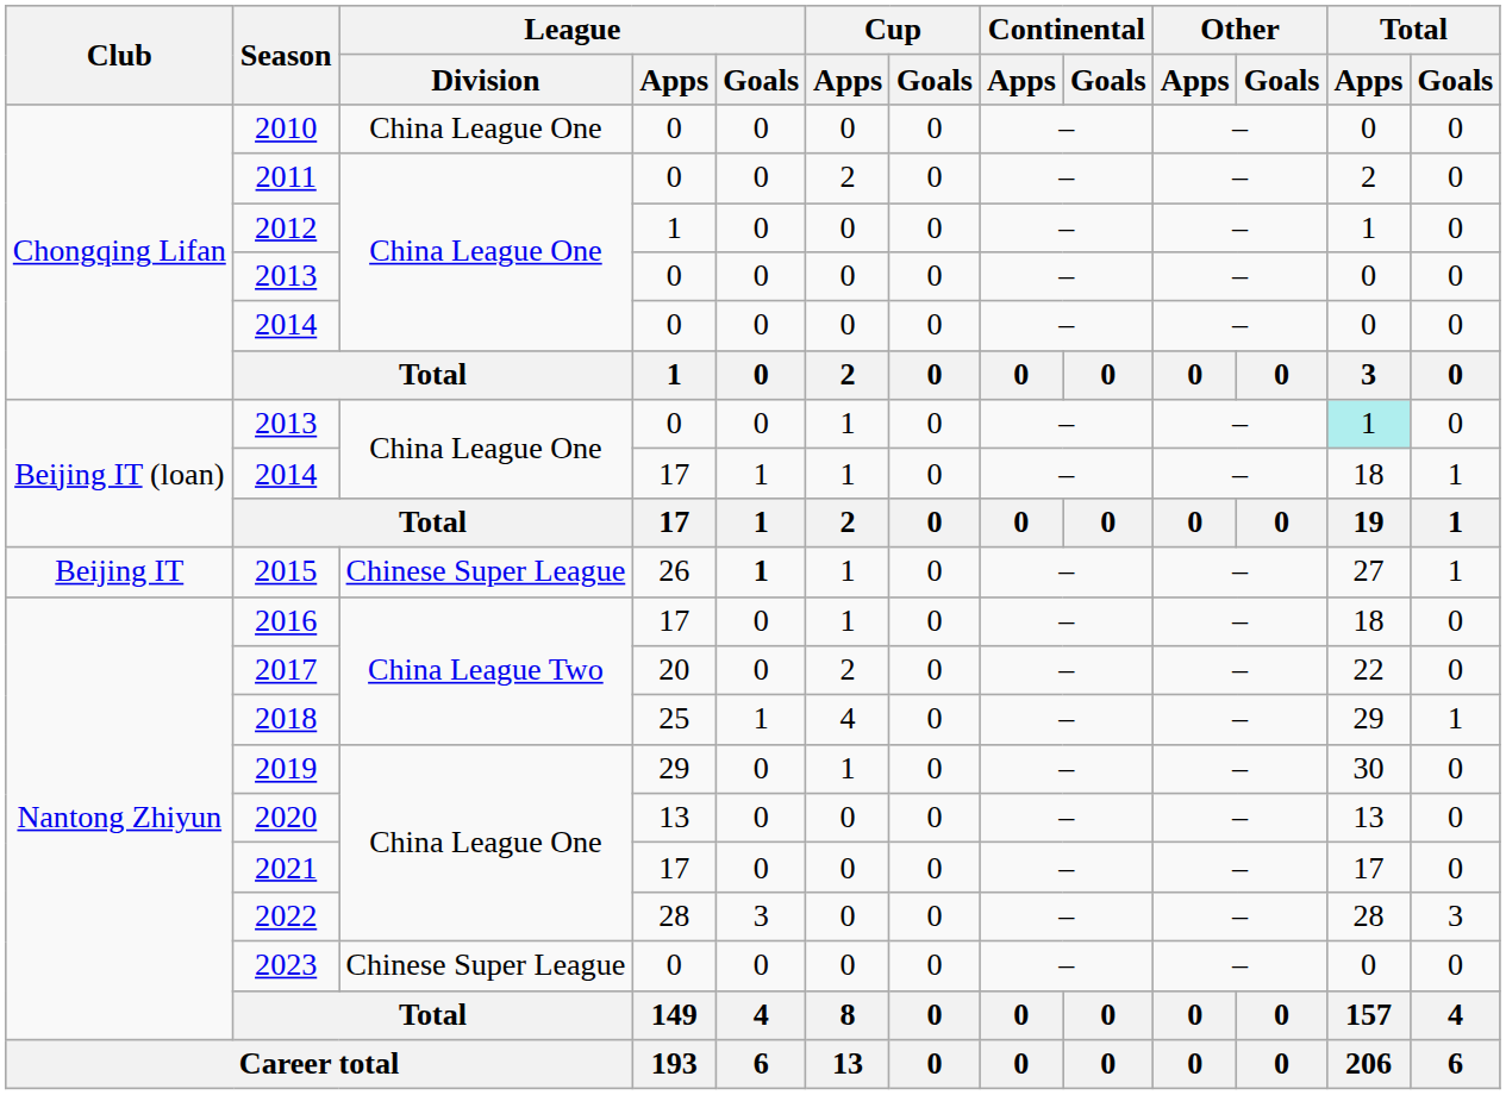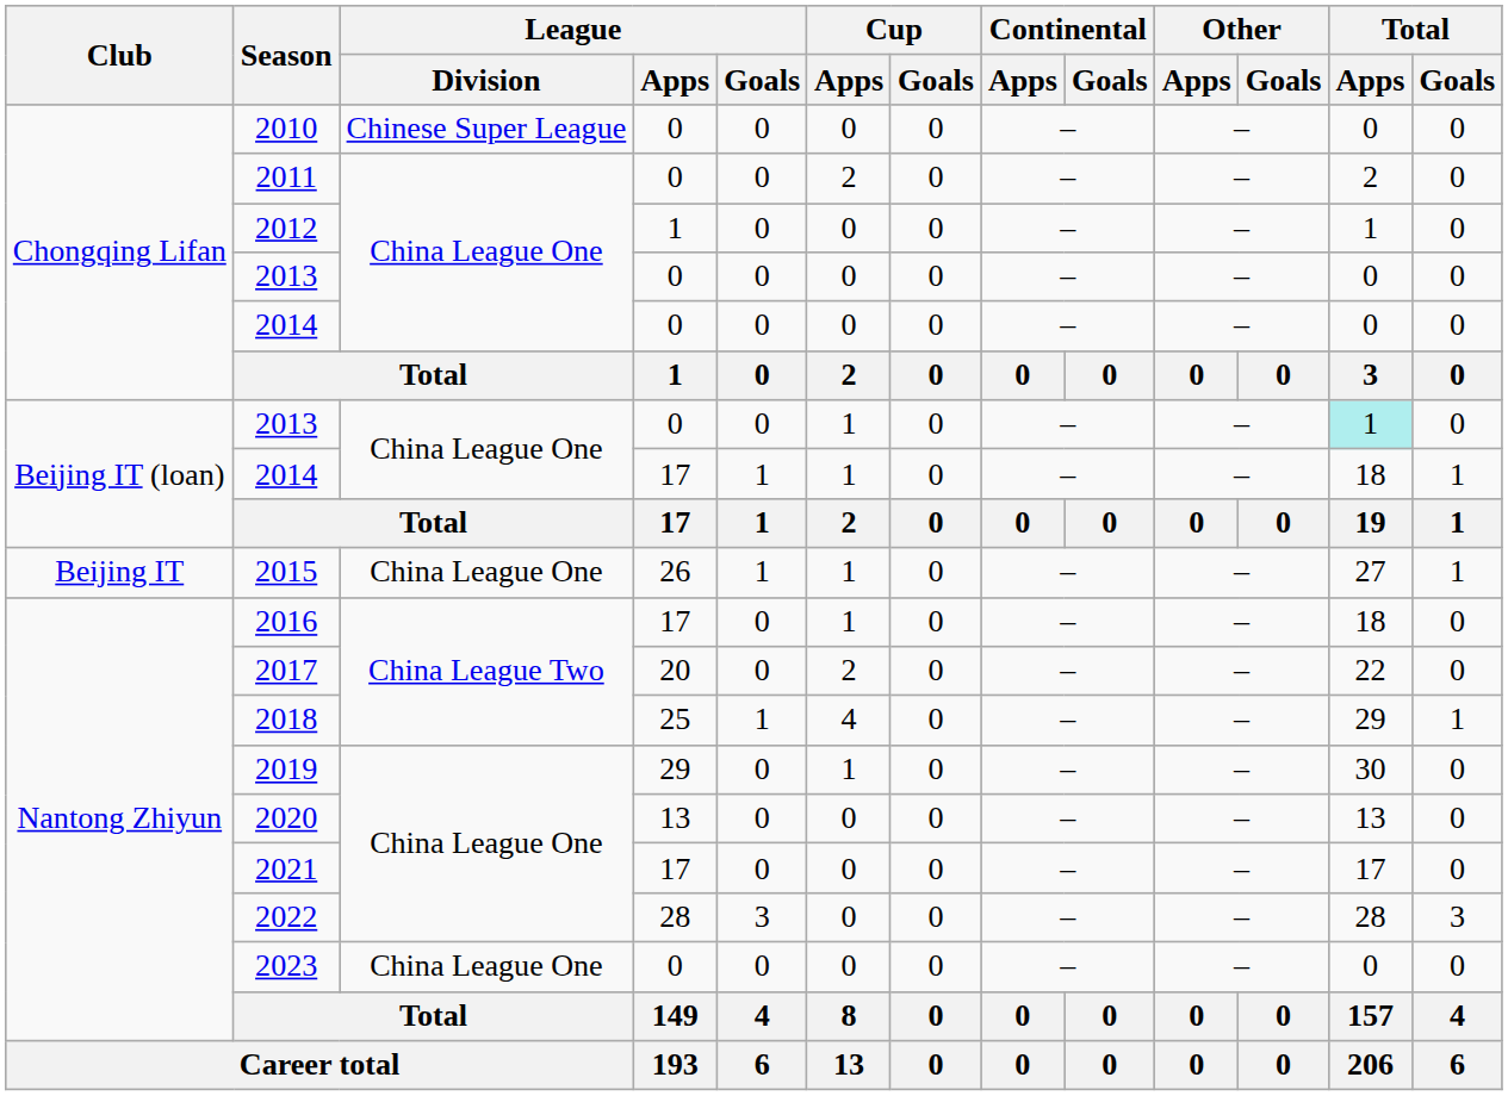 <table class="wikitable" style="text-align: center">
 <tr>
 <th rowspan="2">Club</th>
 <th rowspan="2">Season</th>
 <th colspan="3">League</th>
 <th colspan="2">Cup</th>
 <th colspan="2">Continental</th>
 <th colspan="2">Other</th>
 <th colspan="2">Total</th>
 </tr>
 <tr>
 <th>Division</th>
 <th>Apps</th>
 <th>Goals</th>
 <th>Apps</th>
 <th>Goals</th>
 <th>Apps</th>
 <th>Goals</th>
 <th>Apps</th>
 <th>Goals</th>
 <th>Apps</th>
 <th>Goals</th>
 </tr>
 <tr>
 <td rowspan="6"><a href='#'>Chongqing Lifan</a></td>
 <td><a href='#'>2010</a></td>
-<td>China League One</td>
+<td><a href='#'>Chinese Super League</a></td>
 <td>0</td>
 <td>0</td>
 <td>0</td>
 <td>0</td>
 <td colspan="2">–</td>
 <td colspan="2">–</td>
 <td>0</td>
 <td>0</td>
 </tr>
 <tr>
 <td><a href='#'>2011</a></td>
 <td rowspan="4"><a href='#'>China League One</a></td>
 <td>0</td>
 <td>0</td>
 <td>2</td>
 <td>0</td>
 <td colspan="2">–</td>
 <td colspan="2">–</td>
 <td>2</td>
 <td>0</td>
 </tr>
 <tr>
 <td><a href='#'>2012</a></td>
 <td>1</td>
 <td>0</td>
 <td>0</td>
 <td>0</td>
 <td colspan="2">–</td>
 <td colspan="2">–</td>
 <td>1</td>
 <td>0</td>
 </tr>
 <tr>
 <td><a href='#'>2013</a></td>
 <td>0</td>
 <td>0</td>
 <td>0</td>
 <td>0</td>
 <td colspan="2">–</td>
 <td colspan="2">–</td>
 <td>0</td>
 <td>0</td>
 </tr>
 <tr>
 <td><a href='#'>2014</a></td>
 <td>0</td>
 <td>0</td>
 <td>0</td>
 <td>0</td>
 <td colspan="2">–</td>
 <td colspan="2">–</td>
 <td>0</td>
 <td>0</td>
 </tr>
 <tr>
 <th colspan=2>Total</th>
 <th>1</th>
 <th>0</th>
 <th>2</th>
 <th>0</th>
 <th>0</th>
 <th>0</th>
 <th>0</th>
 <th>0</th>
 <th>3</th>
 <th>0</th>
 </tr>
 <tr>
 <td rowspan="3"><a href='#'>Beijing IT</a> (loan)</td>
 <td><a href='#'>2013</a></td>
 <td rowspan="2">China League One</td>
 <td>0</td>
 <td>0</td>
 <td>1</td>
 <td>0</td>
 <td colspan="2">–</td>
 <td colspan="2">–</td>
 <td style="background: paleturquoise;">1</td>
 <td>0</td>
 </tr>
 <tr>
 <td><a href='#'>2014</a></td>
 <td>17</td>
 <td>1</td>
 <td>1</td>
 <td>0</td>
 <td colspan="2">–</td>
 <td colspan="2">–</td>
 <td>18</td>
 <td>1</td>
 </tr>
 <tr>
 <th colspan=2>Total</th>
 <th>17</th>
 <th>1</th>
 <th>2</th>
 <th>0</th>
 <th>0</th>
 <th>0</th>
 <th>0</th>
 <th>0</th>
 <th>19</th>
 <th>1</th>
 </tr>
 <tr>
 <td><a href='#'>Beijing IT</a></td>
 <td><a href='#'>2015</a></td>
-<td><a href='#'>Chinese Super League</a></td>
+<td>China League One</td>
 <td>26</td>
-<td><strong>1</strong></td>
+<td>1</td>
 <td>1</td>
 <td>0</td>
 <td colspan="2">–</td>
 <td colspan="2">–</td>
 <td>27</td>
 <td>1</td>
 </tr>
 <tr>
 <td rowspan="9"><a href='#'>Nantong Zhiyun</a></td>
 <td><a href='#'>2016</a></td>
 <td rowspan="3"><a href='#'>China League Two</a></td>
 <td>17</td>
 <td>0</td>
 <td>1</td>
 <td>0</td>
 <td colspan="2">–</td>
 <td colspan="2">–</td>
 <td>18</td>
 <td>0</td>
 </tr>
 <tr>
 <td><a href='#'>2017</a></td>
 <td>20</td>
 <td>0</td>
 <td>2</td>
 <td>0</td>
 <td colspan="2">–</td>
 <td colspan="2">–</td>
 <td>22</td>
 <td>0</td>
 </tr>
 <tr>
 <td><a href='#'>2018</a></td>
 <td>25</td>
 <td>1</td>
 <td>4</td>
 <td>0</td>
 <td colspan="2">–</td>
 <td colspan="2">–</td>
 <td>29</td>
 <td>1</td>
 </tr>
 <tr>
 <td><a href='#'>2019</a></td>
 <td rowspan="4">China League One</td>
 <td>29</td>
 <td>0</td>
 <td>1</td>
 <td>0</td>
 <td colspan="2">–</td>
 <td colspan="2">–</td>
 <td>30</td>
 <td>0</td>
 </tr>
 <tr>
 <td><a href='#'>2020</a></td>
 <td>13</td>
 <td>0</td>
 <td>0</td>
 <td>0</td>
 <td colspan="2">–</td>
 <td colspan="2">–</td>
 <td>13</td>
 <td>0</td>
 </tr>
 <tr>
 <td><a href='#'>2021</a></td>
 <td>17</td>
 <td>0</td>
 <td>0</td>
 <td>0</td>
 <td colspan="2">–</td>
 <td colspan="2">–</td>
 <td>17</td>
 <td>0</td>
 </tr>
 <tr>
 <td><a href='#'>2022</a></td>
 <td>28</td>
 <td>3</td>
 <td>0</td>
 <td>0</td>
 <td colspan="2">–</td>
 <td colspan="2">–</td>
 <td>28</td>
 <td>3</td>
 </tr>
 <tr>
 <td><a href='#'>2023</a></td>
-<td>Chinese Super League</td>
+<td>China League One</td>
 <td>0</td>
 <td>0</td>
 <td>0</td>
 <td>0</td>
 <td colspan="2">–</td>
 <td colspan="2">–</td>
 <td>0</td>
 <td>0</td>
 </tr>
 <tr>
 <th colspan=2>Total</th>
 <th>149</th>
 <th>4</th>
 <th>8</th>
 <th>0</th>
 <th>0</th>
 <th>0</th>
 <th>0</th>
 <th>0</th>
 <th>157</th>
 <th>4</th>
 </tr>
 <tr>
 <th colspan=3>Career total</th>
 <th>193</th>
 <th>6</th>
 <th>13</th>
 <th>0</th>
 <th>0</th>
 <th>0</th>
 <th>0</th>
 <th>0</th>
 <th>206</th>
 <th>6</th>
 </tr>
 </table>
